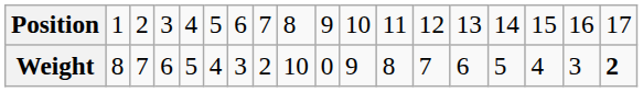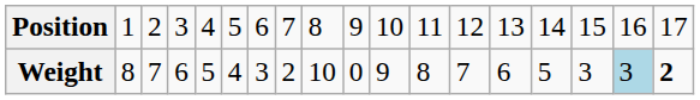 <table class="wikitable">
 <tr>
 <th>Position</th>
 <td>1</td>
 <td>2</td>
 <td>3</td>
 <td>4</td>
 <td>5</td>
 <td>6</td>
 <td>7</td>
 <td>8</td>
 <td>9</td>
 <td>10</td>
 <td>11</td>
 <td>12</td>
 <td>13</td>
 <td>14</td>
 <td>15</td>
 <td>16</td>
 <td>17</td>
 </tr>
 <tr>
 <th>Weight</th>
 <td>8</td>
 <td>7</td>
 <td>6</td>
 <td>5</td>
 <td>4</td>
 <td>3</td>
 <td>2</td>
 <td>10</td>
 <td>0</td>
 <td>9</td>
 <td>8</td>
 <td>7</td>
 <td>6</td>
 <td>5</td>
-<td>4</td>
 <td>3</td>
+<td style="background: lightblue;">3</td>
 <td><strong>2</strong></td>
 </tr>
 </table>
